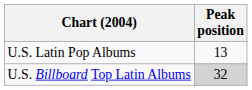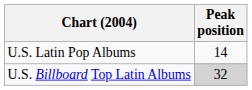 <table class="wikitable">
 <tr>
 <th>Chart (2004)</th>
 <th>Peak<br>position</th>
 </tr>
 <tr>
 <td align="left">U.S. Latin Pop Albums</td>
-<td align="center">13</td>
+<td align="center">14</td>
 </tr>
 <tr>
 <td align="left">U.S. <em><a href='#'>Billboard</a></em> <a href='#'>Top Latin Albums</a></td>
 <td align="center" style="background: lightgrey;">32</td>
 </tr>
 </table>
